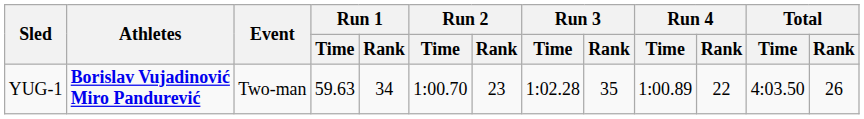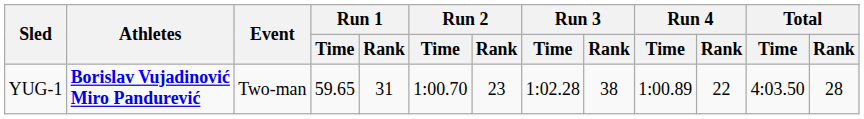 <table class="wikitable" border="1" style="font-size:90%">
 <tr>
 <th rowspan="2">Sled</th>
 <th rowspan="2">Athletes</th>
 <th rowspan="2">Event</th>
 <th colspan="2">Run 1</th>
 <th colspan="2">Run 2</th>
 <th colspan="2">Run 3</th>
 <th colspan="2">Run 4</th>
 <th colspan="2">Total</th>
 </tr>
 <tr>
 <th>Time</th>
 <th>Rank</th>
 <th>Time</th>
 <th>Rank</th>
 <th>Time</th>
 <th>Rank</th>
 <th>Time</th>
 <th>Rank</th>
 <th>Time</th>
 <th>Rank</th>
 </tr>
 <tr>
 <td align="center">YUG-1</td>
 <td><strong><a href='#'>Borislav Vujadinović</a><br><a href='#'>Miro Pandurević</a></strong></td>
 <td>Two-man</td>
-<td align="center">59.63</td>
-<td align="center">34</td>
+<td align="center">59.65</td>
+<td align="center">31</td>
 <td align="center">1:00.70</td>
 <td align="center">23</td>
 <td align="center">1:02.28</td>
-<td align="center">35</td>
+<td align="center">38</td>
 <td align="center">1:00.89</td>
 <td align="center">22</td>
 <td align="center">4:03.50</td>
-<td align="center">26</td>
+<td align="center">28</td>
 </tr>
 </table>
